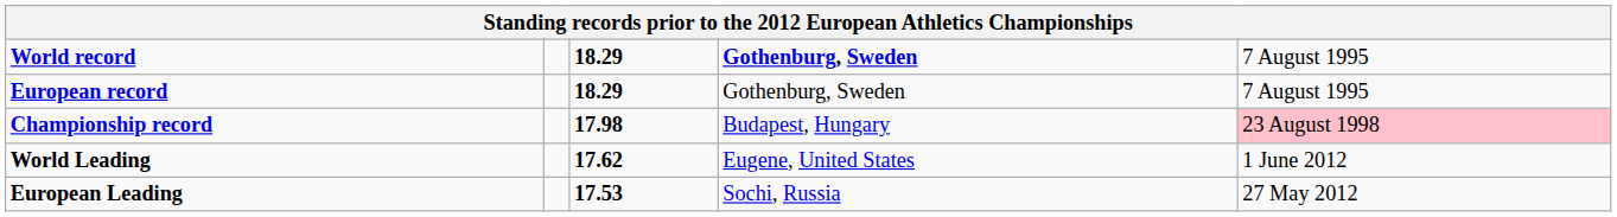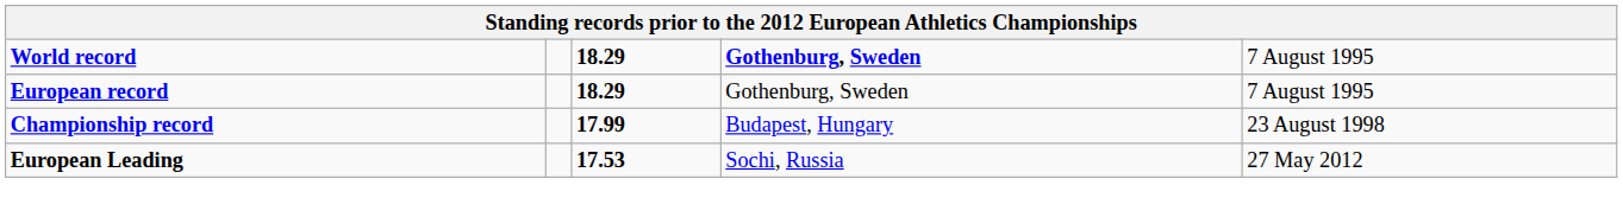 <table class="wikitable" width=75%>
 <tr>
 <th colspan="5">Standing records prior to the 2012 European Athletics Championships</th>
 </tr>
 <tr>
 <td><strong><a href='#'>World record</a></strong></td>
 <td></td>
 <td><strong>18.29</strong></td>
 <td><strong><a href='#'>Gothenburg</a>, <a href='#'>Sweden</a></strong></td>
 <td>7 August 1995</td>
 </tr>
 <tr>
 <td><strong><a href='#'>European record</a></strong></td>
 <td></td>
 <td><strong>18.29</strong></td>
 <td>Gothenburg, Sweden</td>
 <td>7 August 1995</td>
 </tr>
 <tr>
 <td><strong><a href='#'>Championship record</a></strong></td>
 <td></td>
-<td><strong>17.98</strong></td>
+<td><strong>17.99</strong></td>
 <td><a href='#'>Budapest</a>, <a href='#'>Hungary</a></td>
-<td style="background: pink;">23 August 1998</td>
-</tr>
-<tr>
-<td><strong>World Leading</strong></td>
-<td></td>
-<td><strong>17.62</strong></td>
-<td><a href='#'>Eugene</a>, <a href='#'>United States</a></td>
-<td>1 June 2012</td>
+<td>23 August 1998</td>
 </tr>
 <tr>
 <td><strong>European Leading</strong></td>
 <td></td>
 <td><strong>17.53</strong></td>
 <td><a href='#'>Sochi</a>, <a href='#'>Russia</a></td>
 <td>27 May 2012</td>
 </tr>
 </table>
